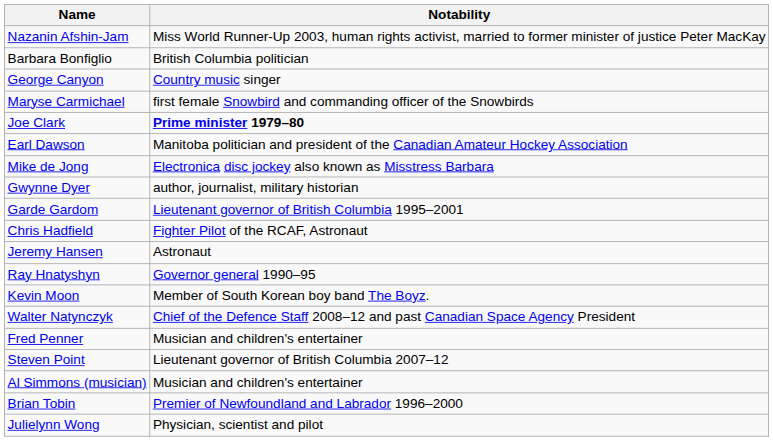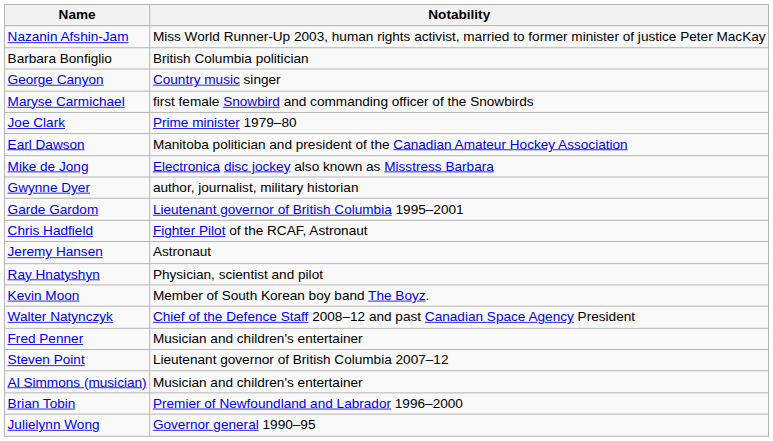 <table class=wikitable>
 <tr>
 <th>Name</th>
 <th>Notability</th>
 </tr>
 <tr Jim Carey - Comedian>
 <td><a href='#'>Nazanin Afshin-Jam</a></td>
 <td>Miss World Runner-Up 2003, human rights activist, married to former minister of justice Peter MacKay</td>
 </tr>
 <tr>
 <td>Barbara Bonfiglio</td>
 <td>British Columbia politician</td>
 </tr>
 <tr>
 <td><a href='#'>George Canyon</a></td>
 <td><a href='#'>Country music</a> singer</td>
 </tr>
 <tr>
 <td><a href='#'>Maryse Carmichael</a></td>
 <td>first female <a href='#'>Snowbird</a> and commanding officer of the Snowbirds</td>
 </tr>
 <tr>
 <td><a href='#'>Joe Clark</a></td>
-<td><strong><a href='#'>Prime minister</a> 1979–80</strong></td>
+<td><a href='#'>Prime minister</a> 1979–80</td>
 </tr>
 <tr>
 <td><a href='#'>Earl Dawson</a></td>
 <td>Manitoba politician and president of the <a href='#'>Canadian Amateur Hockey Association</a></td>
 </tr>
 <tr>
 <td><a href='#'>Mike de Jong</a></td>
 <td><a href='#'>Electronica</a> <a href='#'>disc jockey</a> also known as <a href='#'>Misstress Barbara</a></td>
 </tr>
 <tr>
 <td><a href='#'>Gwynne Dyer</a></td>
 <td>author, journalist, military historian</td>
 </tr>
 <tr>
 <td><a href='#'>Garde Gardom</a></td>
 <td><a href='#'>Lieutenant governor of British Columbia</a> 1995–2001</td>
 </tr>
 <tr>
 <td><a href='#'>Chris Hadfield</a></td>
 <td><a href='#'>Fighter Pilot</a> of the RCAF, Astronaut</td>
 </tr>
 <tr>
 <td><a href='#'>Jeremy Hansen</a></td>
 <td>Astronaut</td>
 </tr>
 <tr>
 <td><a href='#'>Ray Hnatyshyn</a></td>
-<td><a href='#'>Governor general</a> 1990–95</td>
+<td>Physician, scientist and pilot</td>
 </tr>
 <tr>
 <td><a href='#'>Kevin Moon</a></td>
 <td>Member of South Korean boy band <a href='#'>The Boyz</a>.</td>
 </tr>
 <tr>
 <td><a href='#'>Walter Natynczyk</a></td>
 <td><a href='#'>Chief of the Defence Staff</a>  2008–12 and past <a href='#'>Canadian Space Agency</a> President</td>
 </tr>
 <tr>
 <td><a href='#'>Fred Penner</a></td>
 <td>Musician and children's entertainer</td>
 </tr>
 <tr>
 <td><a href='#'>Steven Point</a></td>
 <td>Lieutenant governor of British Columbia 2007–12</td>
 </tr>
 <tr>
 <td><a href='#'>Al Simmons (musician)</a></td>
 <td>Musician and children's entertainer</td>
 </tr>
 <tr>
 <td><a href='#'>Brian Tobin</a></td>
 <td><a href='#'>Premier of Newfoundland and Labrador</a> 1996–2000</td>
 </tr>
 <tr>
 <td><a href='#'>Julielynn Wong</a></td>
-<td>Physician, scientist and pilot</td>
+<td><a href='#'>Governor general</a> 1990–95</td>
 </tr>
 </table>
